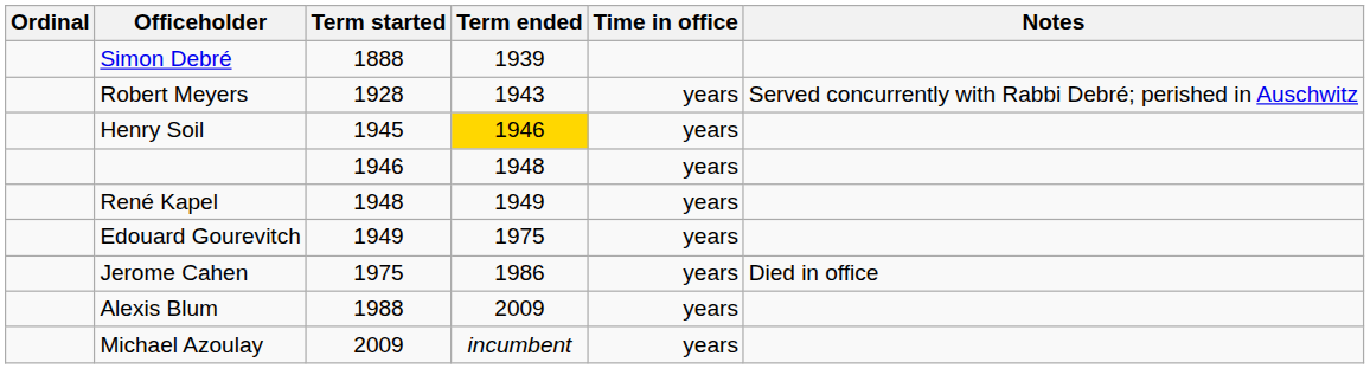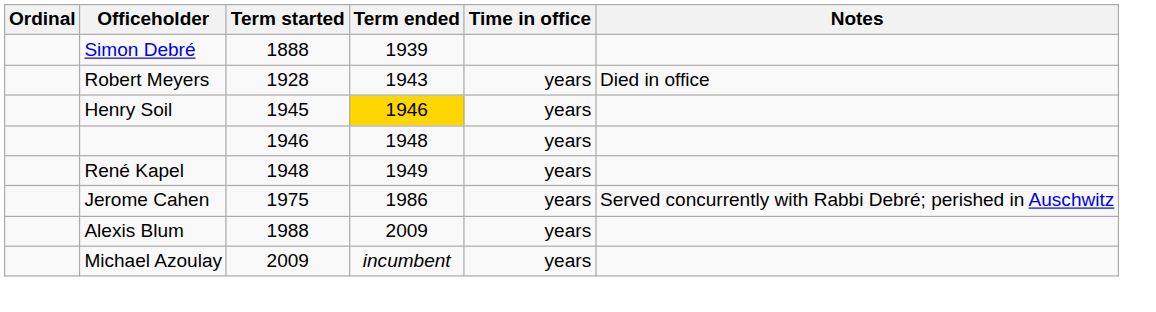 <table class="wikitable">
 <tr>
 <th>Ordinal</th>
 <th>Officeholder</th>
 <th>Term started</th>
 <th>Term ended</th>
 <th>Time in office</th>
 <th>Notes</th>
 </tr>
 <tr>
 <td align="center"></td>
 <td><a href='#'>Simon Debré</a></td>
 <td align=center>1888</td>
 <td align=center>1939</td>
 <td align="right"></td>
 <td></td>
 </tr>
 <tr>
 <td align="center"></td>
 <td>Robert Meyers</td>
 <td align=center>1928</td>
 <td align=center>1943</td>
 <td align="right"> years</td>
-<td>Served concurrently with Rabbi Debré; perished in <a href='#'>Auschwitz</a></td>
+<td>Died in office</td>
 </tr>
 <tr>
 <td align="center"></td>
 <td>Henry Soil</td>
 <td align=center>1945</td>
 <td align=center style="background: gold;">1946</td>
 <td align="right"> years</td>
 <td></td>
 </tr>
 <tr>
 <td align="center"></td>
 <td></td>
 <td align=center>1946</td>
 <td align=center>1948</td>
 <td align="right"> years</td>
 <td></td>
 </tr>
 <tr>
 <td align="center"></td>
 <td>René Kapel</td>
 <td align=center>1948</td>
 <td align=center>1949</td>
 <td align="right"> years</td>
 <td></td>
 </tr>
 <tr>
 <td align="center"></td>
-<td>Edouard Gourevitch</td>
-<td align=center>1949</td>
-<td align=center>1975</td>
-<td align="right"> years</td>
-<td></td>
-</tr>
-<tr>
-<td align="center"></td>
 <td>Jerome Cahen</td>
 <td align=center>1975</td>
 <td align=center>1986</td>
 <td align="right"> years</td>
-<td>Died in office</td>
+<td>Served concurrently with Rabbi Debré; perished in <a href='#'>Auschwitz</a></td>
 </tr>
 <tr>
 <td align="center"></td>
 <td>Alexis Blum</td>
 <td align=center>1988</td>
 <td align=center>2009</td>
 <td align="right"> years</td>
 <td></td>
 </tr>
 <tr>
 <td align="center"></td>
 <td>Michael Azoulay</td>
 <td align=center>2009</td>
 <td align=center><em>incumbent</em></td>
 <td align="right"> years</td>
 <td></td>
 </tr>
 </table>
